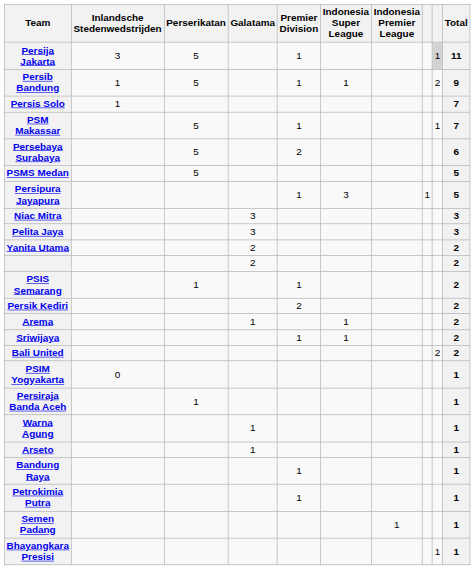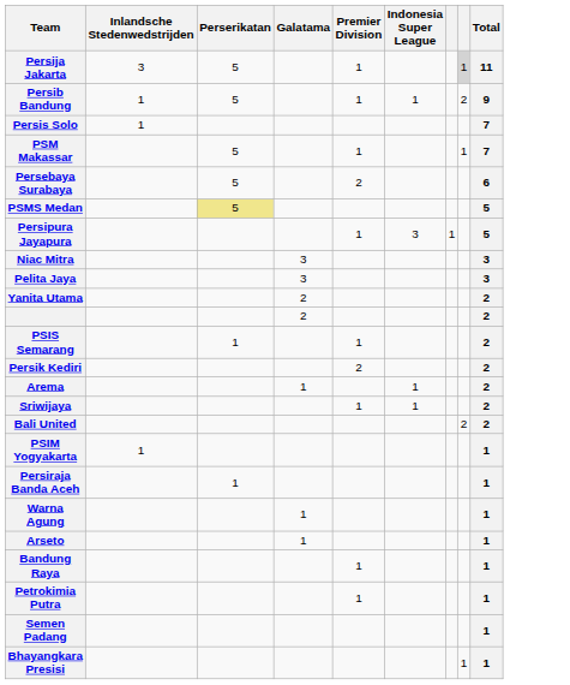 <table class="sortable wikitable" width=100% style="text-align:center">
 <tr>
 <th scope="col">Team</th>
 <th scope="col">Inlandsche Stedenwedstrĳden</th>
 <th scope="col">Perserikatan</th>
 <th scope="col">Galatama</th>
 <th scope="col">Premier Division</th>
 <th scope="col">Indonesia Super League</th>
-<th scope="col">Indonesia Premier League</th>
 <th scope="col"></th>
 <th scope="col"></th>
 <th scope="col">Total</th>
 </tr>
 <tr>
 <th><a href='#'>Persija Jakarta</a></th>
 <td>3</td>
 <td>5</td>
 <td></td>
 <td>1</td>
-<td></td>
 <td></td>
 <td></td>
 <td style="background: lightgrey;">1</td>
 <th>11</th>
 </tr>
 <tr>
 <th><a href='#'>Persib Bandung</a></th>
 <td>1</td>
 <td>5</td>
 <td></td>
 <td>1</td>
 <td>1</td>
 <td></td>
-<td></td>
 <td>2</td>
 <th>9</th>
 </tr>
 <tr>
 <th><a href='#'>Persis Solo</a></th>
 <td>1</td>
-<td></td>
 <td></td>
 <td></td>
 <td></td>
 <td></td>
 <td></td>
 <td></td>
 <th>7</th>
 </tr>
 <tr>
 <th><a href='#'>PSM Makassar</a></th>
 <td></td>
 <td>5</td>
 <td></td>
 <td>1</td>
 <td></td>
 <td></td>
-<td></td>
 <td>1</td>
 <th>7</th>
 </tr>
 <tr>
 <th><a href='#'>Persebaya Surabaya</a></th>
 <td></td>
 <td>5</td>
 <td></td>
 <td>2</td>
 <td></td>
 <td></td>
 <td></td>
-<td></td>
 <th>6</th>
 </tr>
 <tr>
 <th><a href='#'>PSMS Medan</a></th>
 <td></td>
-<td>5</td>
-<td></td>
+<td style="background: khaki;">5</td>
 <td></td>
 <td></td>
 <td></td>
 <td></td>
 <td></td>
 <th>5</th>
 </tr>
 <tr>
 <th><a href='#'>Persipura Jayapura</a></th>
 <td></td>
 <td></td>
 <td></td>
 <td>1</td>
 <td>3</td>
-<td></td>
 <td>1</td>
 <td></td>
 <th>5</th>
 </tr>
 <tr>
 <th><a href='#'>Niac Mitra</a></th>
 <td></td>
 <td></td>
 <td>3</td>
-<td></td>
 <td></td>
 <td></td>
 <td></td>
 <td></td>
 <th>3</th>
 </tr>
 <tr>
 <th><a href='#'>Pelita Jaya</a></th>
 <td></td>
 <td></td>
 <td>3</td>
 <td></td>
 <td></td>
 <td></td>
 <td></td>
-<td></td>
 <th>3</th>
 </tr>
 <tr>
 <th><a href='#'>Yanita Utama</a></th>
 <td></td>
 <td></td>
 <td>2</td>
-<td></td>
 <td></td>
 <td></td>
 <td></td>
 <td></td>
 <th>2</th>
 </tr>
 <tr>
 <th></th>
 <td></td>
 <td></td>
 <td>2</td>
 <td></td>
 <td></td>
 <td></td>
 <td></td>
-<td></td>
 <th>2</th>
 </tr>
 <tr>
 <th><a href='#'>PSIS Semarang</a></th>
 <td></td>
 <td>1</td>
 <td></td>
 <td>1</td>
-<td></td>
 <td></td>
 <td></td>
 <td></td>
 <th>2</th>
 </tr>
 <tr>
 <th><a href='#'>Persik Kediri</a></th>
 <td></td>
 <td></td>
 <td></td>
 <td>2</td>
 <td></td>
 <td></td>
 <td></td>
-<td></td>
 <th>2</th>
 </tr>
 <tr>
 <th><a href='#'>Arema</a></th>
 <td></td>
 <td></td>
 <td>1</td>
 <td></td>
 <td>1</td>
-<td></td>
 <td></td>
 <td></td>
 <th>2</th>
 </tr>
 <tr>
 <th><a href='#'>Sriwijaya</a></th>
 <td></td>
 <td></td>
 <td></td>
 <td>1</td>
 <td>1</td>
 <td></td>
 <td></td>
-<td></td>
 <th>2</th>
 </tr>
 <tr>
 <th><a href='#'>Bali United</a></th>
-<td></td>
 <td></td>
 <td></td>
 <td></td>
 <td></td>
 <td></td>
 <td></td>
 <td>2</td>
 <th>2</th>
 </tr>
 <tr>
 <th><a href='#'>PSIM Yogyakarta</a></th>
-<td>0</td>
-<td></td>
+<td>1</td>
 <td></td>
 <td></td>
 <td></td>
 <td></td>
 <td></td>
 <td></td>
 <th>1</th>
 </tr>
 <tr>
 <th><a href='#'>Persiraja Banda Aceh</a></th>
 <td></td>
 <td>1</td>
 <td></td>
 <td></td>
 <td></td>
 <td></td>
 <td></td>
-<td></td>
 <th>1</th>
 </tr>
 <tr>
 <th><a href='#'>Warna Agung</a></th>
 <td></td>
 <td></td>
 <td>1</td>
-<td></td>
 <td></td>
 <td></td>
 <td></td>
 <td></td>
 <th>1</th>
 </tr>
 <tr>
 <th><a href='#'>Arseto</a></th>
 <td></td>
 <td></td>
 <td>1</td>
 <td></td>
 <td></td>
 <td></td>
 <td></td>
-<td></td>
 <th>1</th>
 </tr>
 <tr>
 <th><a href='#'>Bandung Raya</a></th>
 <td></td>
 <td></td>
 <td></td>
 <td>1</td>
-<td></td>
 <td></td>
 <td></td>
 <td></td>
 <th>1</th>
 </tr>
 <tr>
 <th><a href='#'>Petrokimia Putra</a></th>
 <td></td>
 <td></td>
 <td></td>
 <td>1</td>
 <td></td>
 <td></td>
 <td></td>
-<td></td>
 <th>1</th>
 </tr>
 <tr>
 <th><a href='#'>Semen Padang</a></th>
 <td></td>
 <td></td>
 <td></td>
 <td></td>
 <td></td>
-<td>1</td>
 <td></td>
 <td></td>
 <th>1</th>
 </tr>
 <tr>
 <th><a href='#'>Bhayangkara Presisi</a></th>
 <td></td>
 <td></td>
 <td></td>
 <td></td>
 <td></td>
 <td></td>
-<td></td>
 <td>1</td>
 <th>1</th>
 </tr>
 </table>
